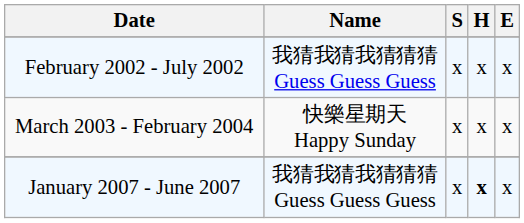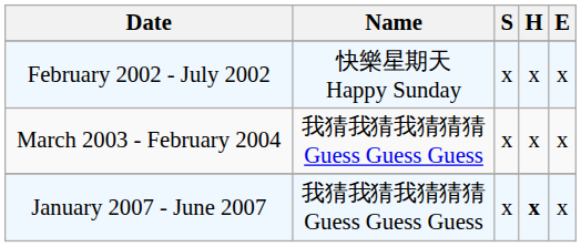 <table class="wikitable" width="400px">
 <tr>
 <th align="left">Date</th>
 <th align="left">Name</th>
 <th align="left">S</th>
 <th align="left">H</th>
 <th align="left">E</th>
 </tr>
 <tr>
 </tr>
 <tr bgcolor="#F0F8FF">
 <td align="center">February 2002 - July 2002</td>
-<td align="center">我猜我猜我猜猜猜<br><a href='#'>Guess Guess Guess</a></td>
+<td align="center">快樂星期天<br>Happy Sunday</td>
 <td align="center">x</td>
 <td align="center">x</td>
 <td align="center">x</td>
 </tr>
 <tr>
 <td align="center">March 2003 - February 2004</td>
-<td align="center">快樂星期天<br>Happy Sunday</td>
+<td align="center">我猜我猜我猜猜猜<br><a href='#'>Guess Guess Guess</a></td>
 <td align="center">x</td>
 <td align="center">x</td>
 <td align="center">x</td>
 </tr>
 <tr>
 </tr>
 <tr bgcolor="#F0F8FF">
 <td align="center">January 2007 - June 2007</td>
 <td align="center">我猜我猜我猜猜猜<br>Guess Guess Guess</td>
 <td align="center">x</td>
 <td align="center"><strong>x</strong></td>
 <td align="center">x</td>
 </tr>
 </table>
